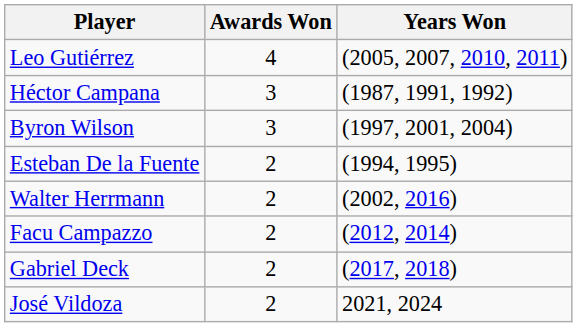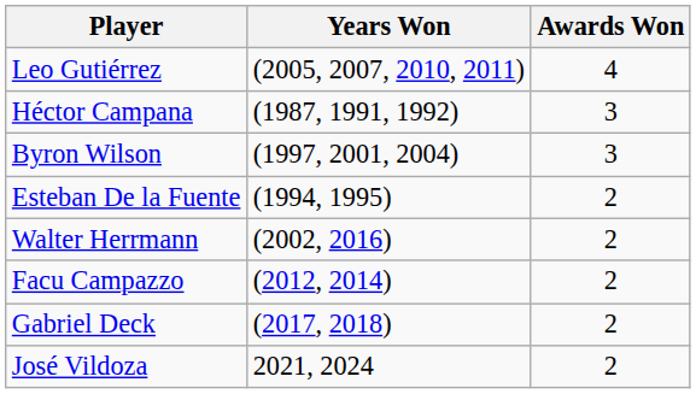 <table class="wikitable">
 <tr>
 <th>Player</th>
+<th>Years Won</th>
 <th>Awards Won</th>
-<th>Years Won</th>
 </tr>
 <tr>
 <td> <a href='#'>Leo Gutiérrez</a></td>
+<td align="left">(2005, 2007, <a href='#'>2010</a>, <a href='#'>2011</a>)</td>
 <td align="center">4</td>
-<td align="left">(2005, 2007, <a href='#'>2010</a>, <a href='#'>2011</a>)</td>
 </tr>
 <tr>
 <td> <a href='#'>Héctor Campana</a></td>
+<td align="left">(1987, 1991, 1992)</td>
 <td align="center">3</td>
-<td align="left">(1987, 1991, 1992)</td>
 </tr>
 <tr>
 <td> <a href='#'>Byron Wilson</a></td>
+<td align="left">(1997, 2001, 2004)</td>
 <td align="center">3</td>
-<td align="left">(1997, 2001, 2004)</td>
 </tr>
 <tr>
 <td> <a href='#'>Esteban De la Fuente</a></td>
+<td align="left">(1994, 1995)</td>
 <td align="center">2</td>
-<td align="left">(1994, 1995)</td>
 </tr>
 <tr>
 <td> <a href='#'>Walter Herrmann</a></td>
+<td align="left">(2002, <a href='#'>2016</a>)</td>
 <td align="center">2</td>
-<td align="left">(2002, <a href='#'>2016</a>)</td>
 </tr>
 <tr>
 <td> <a href='#'>Facu Campazzo</a></td>
+<td align="left">(<a href='#'>2012</a>, <a href='#'>2014</a>)</td>
 <td align="center">2</td>
-<td align="left">(<a href='#'>2012</a>, <a href='#'>2014</a>)</td>
 </tr>
 <tr>
 <td> <a href='#'>Gabriel Deck</a></td>
+<td align="left">(<a href='#'>2017</a>, <a href='#'>2018</a>)</td>
 <td align="center">2</td>
-<td align="left">(<a href='#'>2017</a>, <a href='#'>2018</a>)</td>
 </tr>
 <tr>
 <td> <a href='#'>José Vildoza</a></td>
+<td align="left">2021, 2024</td>
 <td align="center">2</td>
-<td align="left">2021, 2024</td>
 </tr>
 </table>
